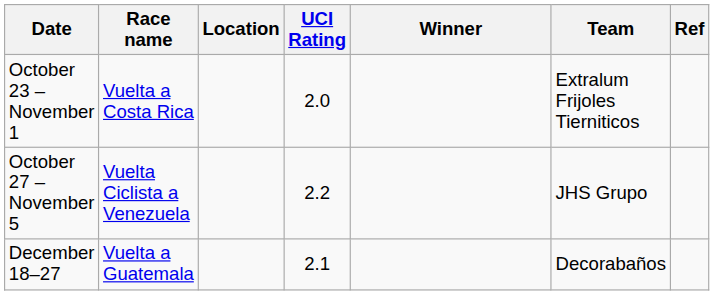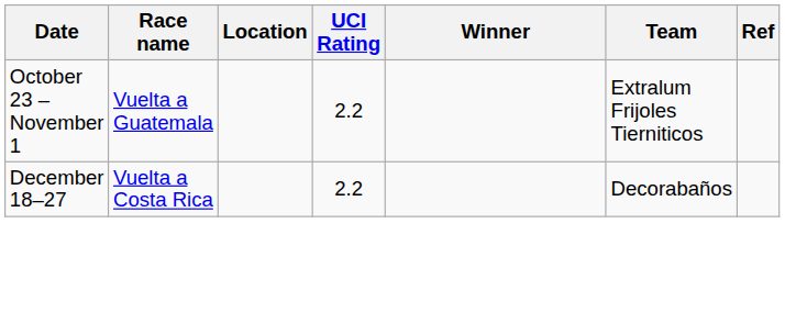 <table class="wikitable sortable">
 <tr>
 <th>Date</th>
 <th>Race name</th>
 <th>Location</th>
 <th><a href='#'>UCI Rating</a></th>
 <th width=200px>Winner</th>
 <th>Team</th>
 <th>Ref</th>
 </tr>
 <tr>
 <td>October 23 – November 1</td>
-<td><a href='#'>Vuelta a Costa Rica</a></td>
+<td><a href='#'>Vuelta a Guatemala</a></td>
 <td></td>
-<td align=center>2.0</td>
+<td align=center>2.2</td>
 <td></td>
 <td>Extralum Frijoles Tierniticos</td>
 <td align=center></td>
 </tr>
 <tr>
-<td>October 27 – November 5</td>
-<td><a href='#'>Vuelta Ciclista a Venezuela</a></td>
+<td>December 18–27</td>
+<td><a href='#'>Vuelta a Costa Rica</a></td>
 <td></td>
 <td align=center>2.2</td>
-<td></td>
-<td>JHS Grupo</td>
-<td align=center></td>
-</tr>
-<tr>
-<td>December 18–27</td>
-<td><a href='#'>Vuelta a Guatemala</a></td>
-<td></td>
-<td align=center>2.1</td>
 <td></td>
 <td>Decorabaños</td>
 <td align=center></td>
 </tr>
 </table>
